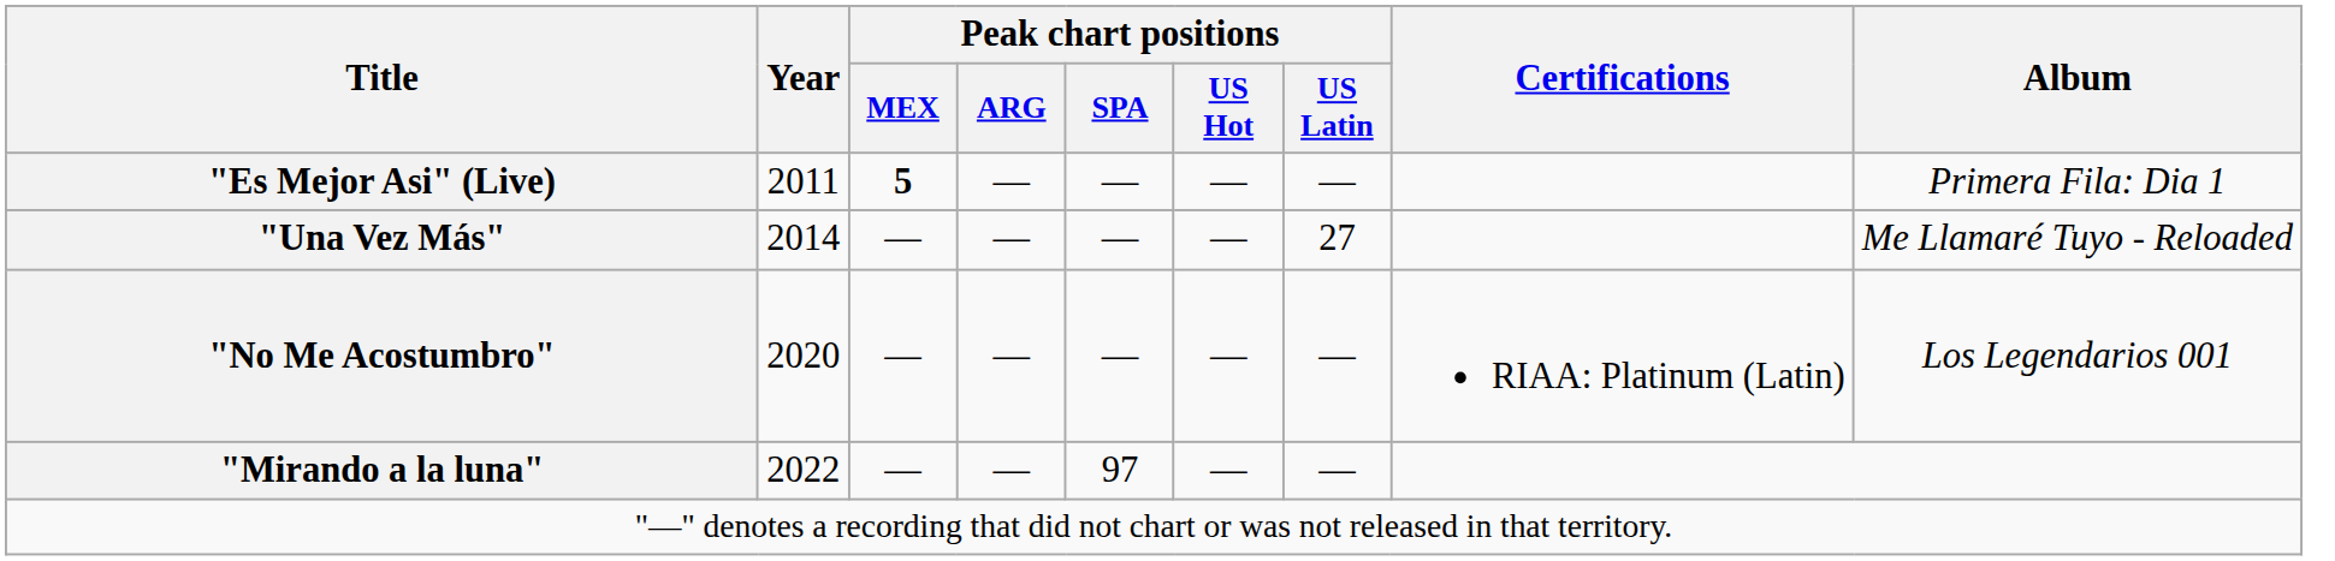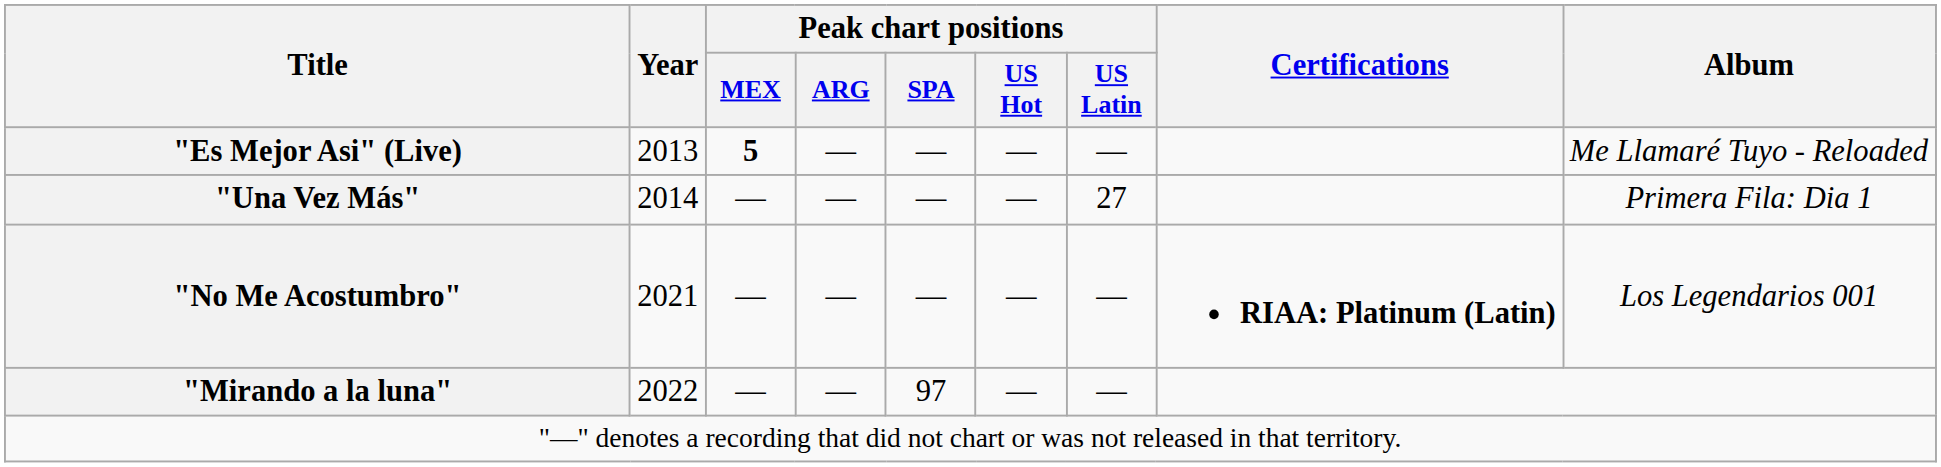 <table class="wikitable plainrowheaders" style="text-align:center;">
 <tr>
 <th scope="col" rowspan="2" style="width:20em;">Title</th>
 <th scope="col" rowspan="2">Year</th>
 <th scope="col" colspan="5">Peak chart positions</th>
 <th scope="col" rowspan="2"><a href='#'>Certifications</a></th>
 <th scope="col" rowspan="2">Album</th>
 </tr>
 <tr>
 <th scope="col" style="width:3em;font-size:85%;"><a href='#'>MEX</a><br></th>
 <th scope="col" style="width:3em;font-size:85%;"><a href='#'>ARG</a><br></th>
 <th scope="col" style="width:3em;font-size:85%;"><a href='#'>SPA</a><br></th>
 <th scope="col" style="width:3em;font-size:85%;"><a href='#'>US<br>Hot</a><br></th>
 <th scope="col" style="width:3em;font-size:85%;"><a href='#'>US<br>Latin</a><br></th>
 </tr>
 <tr>
 <th scope="row">"Es Mejor Asi" (Live)<br></th>
-<td>2011</td>
+<td>2013</td>
 <td><strong>5</strong></td>
 <td>—</td>
 <td>—</td>
 <td>—</td>
 <td>—</td>
 <td></td>
-<td><em>Primera Fila: Dia 1</em></td>
+<td><em>Me Llamaré Tuyo - Reloaded</em></td>
 </tr>
 <tr>
 <th scope="row">"Una Vez Más"<br></th>
 <td>2014</td>
 <td>—</td>
 <td>—</td>
 <td>—</td>
 <td>—</td>
 <td>27</td>
 <td></td>
-<td><em>Me Llamaré Tuyo - Reloaded</em></td>
+<td><em>Primera Fila: Dia 1</em></td>
 </tr>
 <tr>
 <th scope="row">"No Me Acostumbro"<br></th>
-<td>2020</td>
+<td>2021</td>
 <td>—</td>
 <td>—</td>
 <td>—</td>
 <td>—</td>
 <td>—</td>
-<td><br><ul><li>RIAA: Platinum (Latin)</li></ul></td>
+<td><strong><br><ul><li>RIAA: Platinum (Latin)</li></ul></strong></td>
 <td><em>Los Legendarios 001</em></td>
 </tr>
 <tr>
 <th scope="row">"Mirando a la luna"<br></th>
 <td>2022</td>
 <td>—</td>
 <td>—</td>
 <td>97</td>
 <td>—</td>
 <td>—</td>
 </tr>
 <tr>
 <td colspan="15" style="font-size:90%">"—" denotes a recording that did not chart or was not released in that territory.</td>
 </tr>
 </table>
